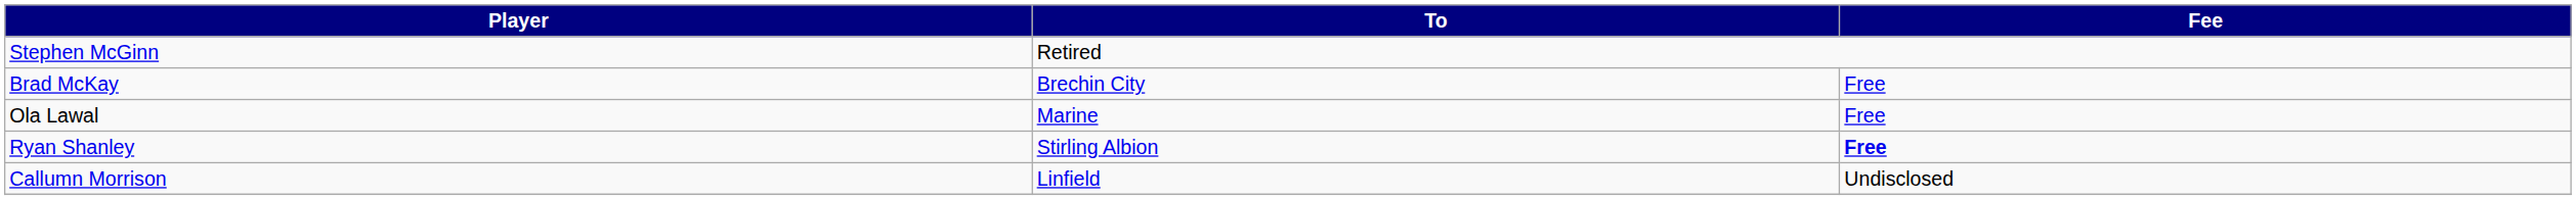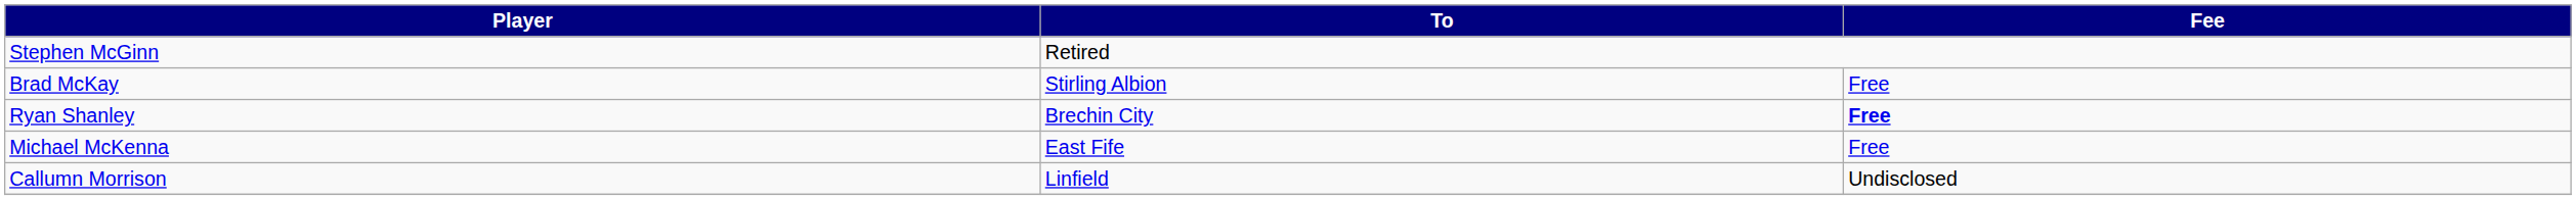 <table class="wikitable" style="text-align:left; font-size:95%;width:98%;">
 <tr>
 <th style="background:navy; color:white;">Player</th>
 <th style="background:navy; color:white;">To</th>
 <th style="background:navy; color:white;">Fee</th>
 </tr>
 <tr>
 <td> <a href='#'>Stephen McGinn</a></td>
 <td colspan=2>Retired</td>
 </tr>
 <tr>
 <td> <a href='#'>Brad McKay</a></td>
-<td> <a href='#'>Brechin City</a></td>
-<td><a href='#'>Free</a></td>
-</tr>
-<tr>
-<td> Ola Lawal</td>
-<td> <a href='#'>Marine</a></td>
+<td> <a href='#'>Stirling Albion</a></td>
 <td><a href='#'>Free</a></td>
 </tr>
 <tr>
 <td> <a href='#'>Ryan Shanley</a></td>
-<td> <a href='#'>Stirling Albion</a></td>
+<td> <a href='#'>Brechin City</a></td>
 <td><strong><a href='#'>Free</a></strong></td>
+</tr>
+<tr>
+<td> <a href='#'>Michael McKenna</a></td>
+<td> <a href='#'>East Fife</a></td>
+<td><a href='#'>Free</a></td>
 </tr>
 <tr>
 <td> <a href='#'>Callumn Morrison</a></td>
 <td> <a href='#'>Linfield</a></td>
 <td>Undisclosed</td>
 </tr>
 <tr>
 </tr>
 </table>
